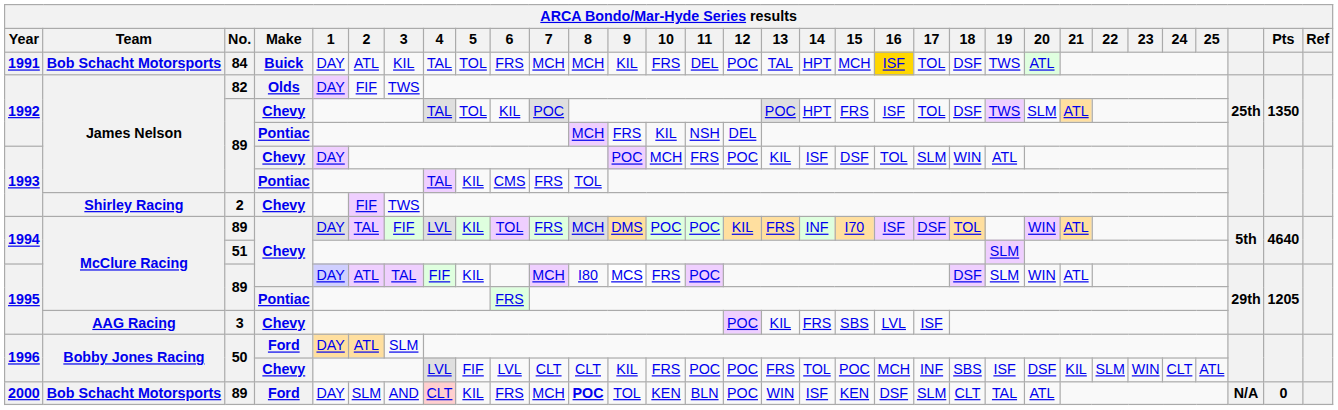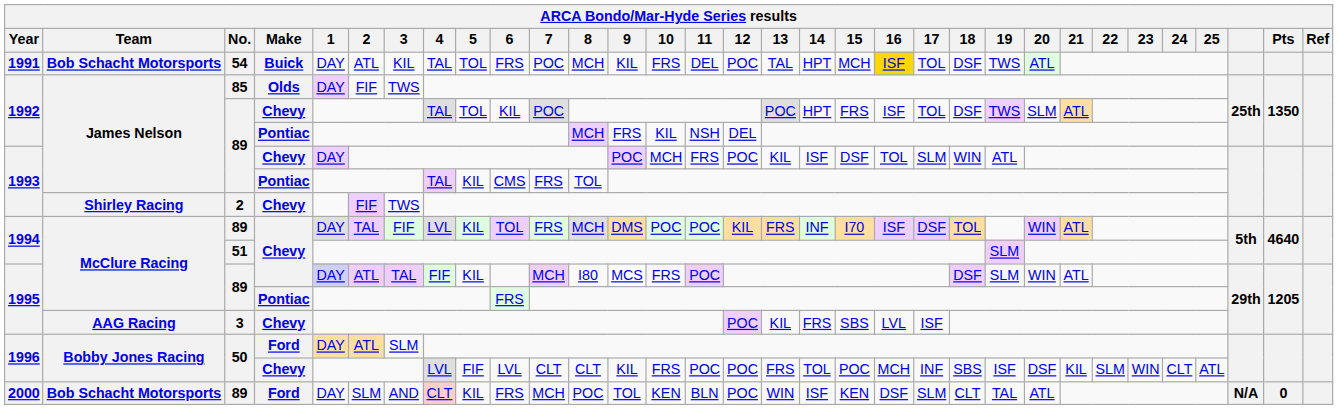 <table class="wikitable" style="text-align:center; font-size:75%">
 <tr>
 <th colspan=32><a href='#'>ARCA Bondo/Mar-Hyde Series</a> results</th>
 </tr>
 <tr>
 <th>Year</th>
 <th>Team</th>
 <th>No.</th>
 <th>Make</th>
 <th>1</th>
 <th>2</th>
 <th>3</th>
 <th>4</th>
 <th>5</th>
 <th>6</th>
 <th>7</th>
 <th>8</th>
 <th>9</th>
 <th>10</th>
 <th>11</th>
 <th>12</th>
 <th>13</th>
 <th>14</th>
 <th>15</th>
 <th>16</th>
 <th>17</th>
 <th>18</th>
 <th>19</th>
 <th>20</th>
 <th>21</th>
 <th>22</th>
 <th>23</th>
 <th>24</th>
 <th>25</th>
 <th></th>
 <th>Pts</th>
 <th>Ref</th>
 </tr>
 <tr>
 <th><a href='#'>1991</a></th>
 <th><a href='#'>Bob Schacht Motorsports</a></th>
-<th>84</th>
+<th>54</th>
 <th><a href='#'>Buick</a></th>
 <td><a href='#'>DAY</a></td>
 <td><a href='#'>ATL</a></td>
 <td><a href='#'>KIL</a></td>
 <td><a href='#'>TAL</a></td>
 <td><a href='#'>TOL</a></td>
 <td><a href='#'>FRS</a></td>
-<td><a href='#'>MCH</a></td>
+<td><a href='#'>POC</a></td>
 <td><a href='#'>MCH</a></td>
 <td><a href='#'>KIL</a></td>
 <td><a href='#'>FRS</a></td>
 <td><a href='#'>DEL</a></td>
 <td><a href='#'>POC</a></td>
 <td><a href='#'>TAL</a></td>
 <td><a href='#'>HPT</a></td>
 <td><a href='#'>MCH</a></td>
 <td style="background: gold;"><a href='#'>ISF</a></td>
 <td><a href='#'>TOL</a></td>
 <td><a href='#'>DSF</a></td>
 <td><a href='#'>TWS</a></td>
 <td style="background:#DFFFDF;"><a href='#'>ATL</a><br></td>
 <td colspan=5></td>
 <th></th>
 <th></th>
 <th></th>
 </tr>
 <tr>
 <th rowspan=3><a href='#'>1992</a></th>
 <th rowspan=5>James Nelson</th>
-<th>82</th>
+<th>85</th>
 <th><a href='#'>Olds</a></th>
 <td style="background:#EFCFFF;"><a href='#'>DAY</a><br></td>
 <td><a href='#'>FIF</a></td>
 <td><a href='#'>TWS</a></td>
 <td colspan=22></td>
 <th rowspan=3>25th</th>
 <th rowspan=3>1350</th>
 <th rowspan=3></th>
 </tr>
 <tr>
 <th rowspan=4>89</th>
 <th><a href='#'>Chevy</a></th>
 <td colspan=3></td>
 <td style="background:#DFDFDF;"><a href='#'>TAL</a><br></td>
 <td><a href='#'>TOL</a></td>
 <td><a href='#'>KIL</a></td>
 <td style="background:#DFDFDF;"><a href='#'>POC</a><br></td>
 <td colspan=5></td>
 <td style="background:#DFDFDF;"><a href='#'>POC</a><br></td>
 <td><a href='#'>HPT</a></td>
 <td><a href='#'>FRS</a></td>
 <td><a href='#'>ISF</a></td>
 <td><a href='#'>TOL</a></td>
 <td><a href='#'>DSF</a></td>
 <td style="background:#EFCFFF;"><a href='#'>TWS</a><br></td>
 <td><a href='#'>SLM</a></td>
 <td style="background:#FFDF9F;"><a href='#'>ATL</a><br></td>
 <td colspan=4></td>
 </tr>
 <tr>
 <th><a href='#'>Pontiac</a></th>
 <td colspan=7></td>
 <td style="background:#EFCFFF;"><a href='#'>MCH</a><br></td>
 <td><a href='#'>FRS</a></td>
 <td><a href='#'>KIL</a></td>
 <td><a href='#'>NSH</a></td>
 <td><a href='#'>DEL</a></td>
 <td colspan=13></td>
 </tr>
 <tr>
 <th rowspan=3><a href='#'>1993</a></th>
 <th><a href='#'>Chevy</a></th>
 <td style="background:#EFCFFF;"><a href='#'>DAY</a><br></td>
 <td colspan=7></td>
 <td style="background:#EFCFFF;"><a href='#'>POC</a><br></td>
 <td><a href='#'>MCH</a></td>
 <td><a href='#'>FRS</a></td>
 <td><a href='#'>POC</a></td>
 <td><a href='#'>KIL</a></td>
 <td><a href='#'>ISF</a></td>
 <td><a href='#'>DSF</a></td>
 <td><a href='#'>TOL</a></td>
 <td><a href='#'>SLM</a></td>
 <td><a href='#'>WIN</a></td>
 <td><a href='#'>ATL</a></td>
 <td colspan=6></td>
 <th rowspan=3></th>
 <th rowspan=3></th>
 <th rowspan=3></th>
 </tr>
 <tr>
 <th><a href='#'>Pontiac</a></th>
 <td colspan=3></td>
 <td style="background:#EFCFFF;"><a href='#'>TAL</a><br></td>
 <td><a href='#'>KIL</a></td>
 <td><a href='#'>CMS</a></td>
 <td><a href='#'>FRS</a></td>
 <td><a href='#'>TOL</a></td>
 <td colspan=17></td>
 </tr>
 <tr>
 <th><a href='#'>Shirley Racing</a></th>
 <th>2</th>
 <th><a href='#'>Chevy</a></th>
 <td></td>
 <td style="background:#EFCFFF;"><a href='#'>FIF</a><br></td>
 <td><a href='#'>TWS</a></td>
 <td colspan=22></td>
 </tr>
 <tr>
 <th rowspan=2><a href='#'>1994</a></th>
 <th rowspan=4><a href='#'>McClure Racing</a></th>
 <th>89</th>
 <th rowspan=3><a href='#'>Chevy</a></th>
 <td style="background:#DFDFDF;"><a href='#'>DAY</a><br></td>
 <td style="background:#EFCFFF;"><a href='#'>TAL</a><br></td>
 <td style="background:#DFFFDF;"><a href='#'>FIF</a><br></td>
 <td style="background:#DFDFDF;"><a href='#'>LVL</a><br></td>
 <td style="background:#DFFFDF;"><a href='#'>KIL</a><br></td>
 <td style="background:#EFCFFF;"><a href='#'>TOL</a><br></td>
 <td style="background:#DFFFDF;"><a href='#'>FRS</a><br></td>
 <td style="background:#DFDFDF;"><a href='#'>MCH</a><br></td>
 <td style="background:#FFDF9F;"><a href='#'>DMS</a><br></td>
 <td style="background:#DFFFDF;"><a href='#'>POC</a><br></td>
 <td style="background:#DFFFDF;"><a href='#'>POC</a><br></td>
 <td style="background:#FFDF9F;"><a href='#'>KIL</a><br></td>
 <td style="background:#FFDF9F;"><a href='#'>FRS</a><br></td>
 <td style="background:#DFFFDF;"><a href='#'>INF</a><br></td>
 <td style="background:#FFDF9F;"><a href='#'>I70</a><br></td>
 <td style="background:#EFCFFF;"><a href='#'>ISF</a><br></td>
 <td style="background:#EFCFFF;"><a href='#'>DSF</a><br></td>
 <td style="background:#FFDF9F;"><a href='#'>TOL</a><br></td>
 <td></td>
 <td style="background:#EFCFFF;"><a href='#'>WIN</a><br></td>
 <td style="background:#FFDF9F;"><a href='#'>ATL</a><br></td>
 <td colspan=4></td>
 <th rowspan=2>5th</th>
 <th rowspan=2>4640</th>
 <th rowspan=2></th>
 </tr>
 <tr>
 <th>51</th>
 <td colspan=18></td>
 <td style="background:#EFCFFF;"><a href='#'>SLM</a><br></td>
 <td colspan=6></td>
 </tr>
 <tr>
 <th rowspan=3><a href='#'>1995</a></th>
 <th rowspan=2>89</th>
 <td style="background:#CFCFFF;"><a href='#'>DAY</a><br></td>
 <td style="background:#EFCFFF;"><a href='#'>ATL</a><br></td>
 <td style="background:#EFCFFF;"><a href='#'>TAL</a><br></td>
 <td style="background:#DFFFDF;"><a href='#'>FIF</a><br></td>
 <td><a href='#'>KIL</a></td>
 <td></td>
 <td style="background:#EFCFFF;"><a href='#'>MCH</a><br></td>
 <td><a href='#'>I80</a></td>
 <td style="background:#FFFFFF;"><a href='#'>MCS</a><br></td>
 <td><a href='#'>FRS</a></td>
 <td style="background:#EFCFFF;"><a href='#'>POC</a><br></td>
 <td colspan=6></td>
 <td style="background:#EFCFFF;"><a href='#'>DSF</a><br></td>
 <td><a href='#'>SLM</a></td>
 <td><a href='#'>WIN</a></td>
 <td><a href='#'>ATL</a></td>
 <td colspan=4></td>
 <th rowspan=3>29th</th>
 <th rowspan=3>1205</th>
 <th rowspan=3></th>
 </tr>
 <tr>
 <th><a href='#'>Pontiac</a></th>
 <td colspan=5></td>
 <td style="background:#DFFFDF;"><a href='#'>FRS</a><br></td>
 <td colspan=19></td>
 </tr>
 <tr>
 <th><a href='#'>AAG Racing</a></th>
 <th>3</th>
 <th><a href='#'>Chevy</a></th>
 <td colspan=11></td>
 <td style="background:#EFCFFF;"><a href='#'>POC</a><br></td>
 <td><a href='#'>KIL</a></td>
 <td><a href='#'>FRS</a></td>
 <td><a href='#'>SBS</a></td>
 <td><a href='#'>LVL</a></td>
 <td><a href='#'>ISF</a></td>
 <td colspan=8></td>
 </tr>
 <tr>
 <th rowspan=2><a href='#'>1996</a></th>
 <th rowspan=2><a href='#'>Bobby Jones Racing</a></th>
 <th rowspan=2>50</th>
 <th><a href='#'>Ford</a></th>
 <td style="background:#FFDF9F;"><a href='#'>DAY</a><br></td>
 <td style="background:#FFDF9F;"><a href='#'>ATL</a><br></td>
 <td><a href='#'>SLM</a></td>
 <td colspan=22></td>
 <th rowspan=2></th>
 <th rowspan=2></th>
 <th rowspan=2></th>
 </tr>
 <tr>
 <th><a href='#'>Chevy</a></th>
 <td colspan=3></td>
 <td style="background:#DFDFDF;"><a href='#'>LVL</a><br></td>
 <td><a href='#'>FIF</a></td>
 <td><a href='#'>LVL</a></td>
 <td><a href='#'>CLT</a></td>
 <td><a href='#'>CLT</a></td>
 <td><a href='#'>KIL</a></td>
 <td><a href='#'>FRS</a></td>
 <td><a href='#'>POC</a></td>
 <td><a href='#'>POC</a></td>
 <td><a href='#'>FRS</a></td>
 <td><a href='#'>TOL</a></td>
 <td><a href='#'>POC</a></td>
 <td><a href='#'>MCH</a></td>
 <td><a href='#'>INF</a></td>
 <td><a href='#'>SBS</a></td>
 <td><a href='#'>ISF</a></td>
 <td><a href='#'>DSF</a></td>
 <td><a href='#'>KIL</a></td>
 <td><a href='#'>SLM</a></td>
 <td><a href='#'>WIN</a></td>
 <td><a href='#'>CLT</a></td>
 <td><a href='#'>ATL</a></td>
 </tr>
 <tr>
 <th><a href='#'>2000</a></th>
 <th><a href='#'>Bob Schacht Motorsports</a></th>
 <th>89</th>
 <th><a href='#'>Ford</a></th>
 <td><a href='#'>DAY</a></td>
 <td><a href='#'>SLM</a></td>
 <td><a href='#'>AND</a></td>
 <td style="background:#FFCFCF;"><a href='#'>CLT</a><br></td>
 <td><a href='#'>KIL</a></td>
 <td><a href='#'>FRS</a></td>
 <td><a href='#'>MCH</a></td>
-<td><strong><a href='#'>POC</a></strong></td>
+<td><a href='#'>POC</a></td>
 <td><a href='#'>TOL</a></td>
 <td><a href='#'>KEN</a></td>
 <td><a href='#'>BLN</a></td>
 <td><a href='#'>POC</a></td>
 <td><a href='#'>WIN</a></td>
 <td><a href='#'>ISF</a></td>
 <td><a href='#'>KEN</a></td>
 <td><a href='#'>DSF</a></td>
 <td><a href='#'>SLM</a></td>
 <td><a href='#'>CLT</a></td>
 <td><a href='#'>TAL</a></td>
 <td><a href='#'>ATL</a></td>
 <td colspan=5></td>
 <th>N/A</th>
 <th>0</th>
 <th></th>
 </tr>
 </table>
